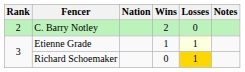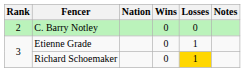 <table class="wikitable sortable" style="text-align:center">
 <tr>
 <th>Rank</th>
 <th>Fencer</th>
 <th>Nation</th>
 <th>Wins</th>
 <th>Losses</th>
 <th>Notes</th>
 </tr>
 <tr bgcolor=bbf3bb>
 <td>2</td>
 <td align=left>C. Barry Notley</td>
 <td align=left></td>
-<td>2</td>
+<td>0</td>
 <td>0</td>
 <td></td>
 </tr>
 <tr>
 <td rowspan=2>3</td>
 <td align=left>Etienne Grade</td>
 <td align=left></td>
+<td>0</td>
 <td>1</td>
-<td style="background: lightyellow;">1</td>
 <td></td>
 </tr>
 <tr>
 <td align=left>Richard Schoemaker</td>
 <td align=left></td>
 <td>0</td>
 <td style="background: gold;">1</td>
 <td></td>
 </tr>
 </table>
